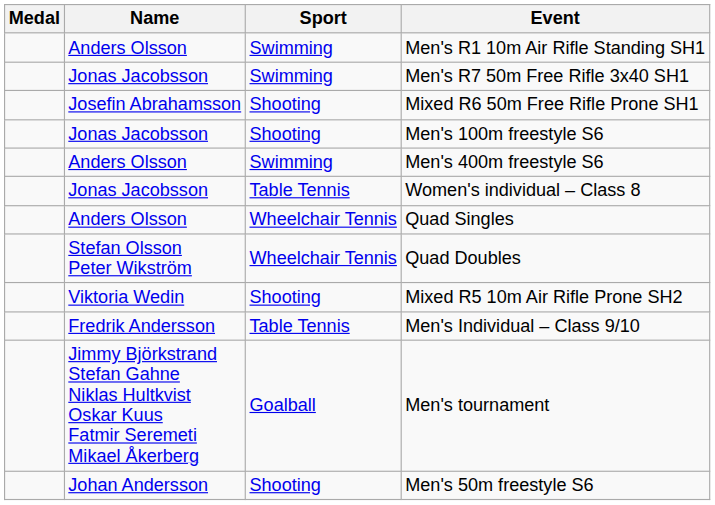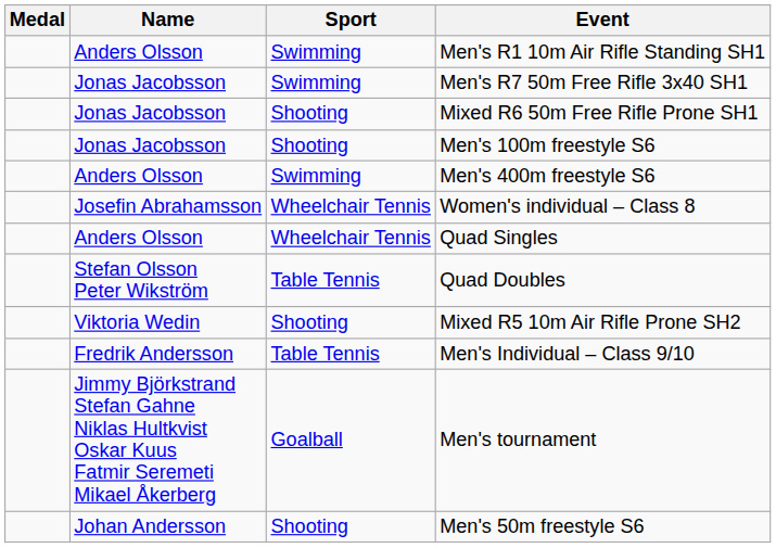 <table class="wikitable sortable" style="font-size:100%">
 <tr>
 <th>Medal</th>
 <th>Name</th>
 <th>Sport</th>
 <th>Event</th>
 </tr>
 <tr>
 <td></td>
 <td><a href='#'>Anders Olsson</a></td>
 <td><a href='#'>Swimming</a></td>
 <td>Men's R1 10m Air Rifle Standing SH1</td>
 </tr>
 <tr>
 <td></td>
 <td><a href='#'>Jonas Jacobsson</a></td>
 <td><a href='#'>Swimming</a></td>
 <td>Men's R7 50m Free Rifle 3x40 SH1</td>
 </tr>
 <tr>
 <td></td>
-<td><a href='#'>Josefin Abrahamsson</a></td>
+<td><a href='#'>Jonas Jacobsson</a></td>
 <td><a href='#'>Shooting</a></td>
 <td>Mixed R6 50m Free Rifle Prone SH1</td>
 </tr>
 <tr>
 <td></td>
 <td><a href='#'>Jonas Jacobsson</a></td>
 <td><a href='#'>Shooting</a></td>
 <td>Men's 100m freestyle S6</td>
 </tr>
 <tr>
 <td></td>
 <td><a href='#'>Anders Olsson</a></td>
 <td><a href='#'>Swimming</a></td>
 <td>Men's 400m freestyle S6</td>
 </tr>
 <tr>
 <td></td>
-<td><a href='#'>Jonas Jacobsson</a></td>
-<td><a href='#'>Table Tennis</a></td>
+<td><a href='#'>Josefin Abrahamsson</a></td>
+<td><a href='#'>Wheelchair Tennis</a></td>
 <td>Women's individual – Class 8</td>
 </tr>
 <tr>
 <td></td>
 <td><a href='#'>Anders Olsson</a></td>
 <td><a href='#'>Wheelchair Tennis</a></td>
 <td>Quad Singles</td>
 </tr>
 <tr>
 <td></td>
 <td><a href='#'>Stefan Olsson</a><br><a href='#'>Peter Wikström</a></td>
-<td><a href='#'>Wheelchair Tennis</a></td>
+<td><a href='#'>Table Tennis</a></td>
 <td>Quad Doubles</td>
 </tr>
 <tr>
 <td></td>
 <td><a href='#'>Viktoria Wedin</a></td>
 <td><a href='#'>Shooting</a></td>
 <td>Mixed R5 10m Air Rifle Prone SH2</td>
 </tr>
 <tr>
 <td></td>
 <td><a href='#'>Fredrik Andersson</a></td>
 <td><a href='#'>Table Tennis</a></td>
 <td>Men's Individual – Class 9/10</td>
 </tr>
 <tr>
 <td></td>
 <td><a href='#'>Jimmy Björkstrand</a><br><a href='#'>Stefan Gahne</a><br><a href='#'>Niklas Hultkvist</a><br><a href='#'>Oskar Kuus</a><br><a href='#'>Fatmir Seremeti</a><br><a href='#'>Mikael Åkerberg</a></td>
 <td><a href='#'>Goalball</a></td>
 <td>Men's tournament</td>
 </tr>
 <tr>
 <td></td>
 <td><a href='#'>Johan Andersson</a></td>
 <td><a href='#'>Shooting</a></td>
 <td>Men's 50m freestyle S6</td>
 </tr>
 </table>
